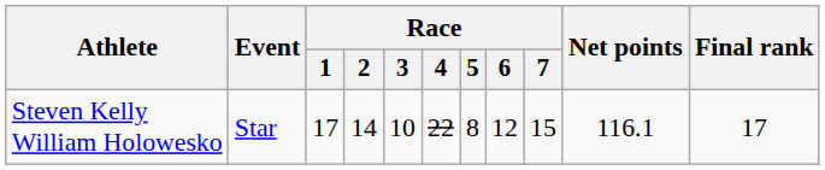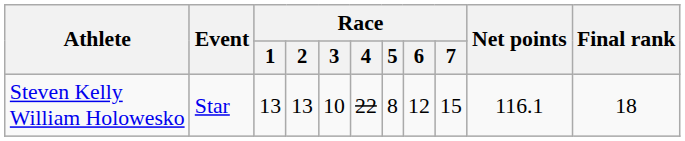 <table class="wikitable" style="font-size:90%">
 <tr>
 <th rowspan="2">Athlete</th>
 <th rowspan="2">Event</th>
 <th colspan=7>Race</th>
 <th rowspan=2>Net points</th>
 <th rowspan=2>Final rank</th>
 </tr>
 <tr style="font-size:95%">
 <th>1</th>
 <th>2</th>
 <th>3</th>
 <th>4</th>
 <th>5</th>
 <th>6</th>
 <th>7</th>
 </tr>
 <tr align=center>
 <td align=left><a href='#'>Steven Kelly</a><br><a href='#'>William Holowesko</a></td>
 <td align=left><a href='#'>Star</a></td>
-<td>17</td>
-<td>14</td>
+<td>13</td>
+<td>13</td>
 <td>10</td>
 <td><s>22</s></td>
 <td>8</td>
 <td>12</td>
 <td>15</td>
 <td>116.1</td>
-<td>17</td>
+<td>18</td>
 </tr>
 </table>
